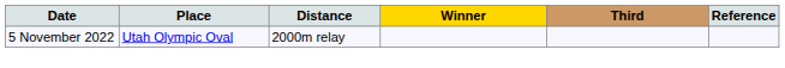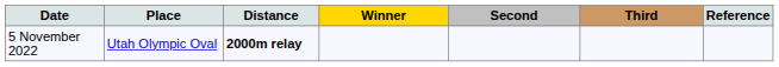 <table bgcolor="#f7f8ff" cellpadding="3" cellspacing="0" border="1" style="font-size: 95%; border: gray solid 1px; border-collapse: collapse;">
 <tr bgcolor="#cccccc" (1>
 <td width="150" align="center" bgcolor="#dce5e5"><strong>Date</strong></td>
 <td width="220" align="center" bgcolor="#dce5e5"><strong>Place</strong></td>
 <td width="150" align="center" bgcolor="#dce5e5"><strong>Distance</strong></td>
 <td align="center" bgcolor="gold" width="250"><strong>Winner</strong></td>
+<td align="center" bgcolor="silver" width="250"><strong>Second</strong></td>
 <td width="250" align="center" bgcolor="#cc9966"><strong>Third</strong></td>
 <td width="30" align="center" bgcolor="#dce5e5"><strong>Reference</strong></td>
 </tr>
 <tr align="left">
 <td>5 November 2022</td>
 <td><a href='#'>Utah Olympic Oval</a></td>
-<td>2000m relay</td>
+<td><strong>2000m relay</strong></td>
+<td></td>
 <td></td>
 <td></td>
 <td> </td>
 </tr>
 </table>
